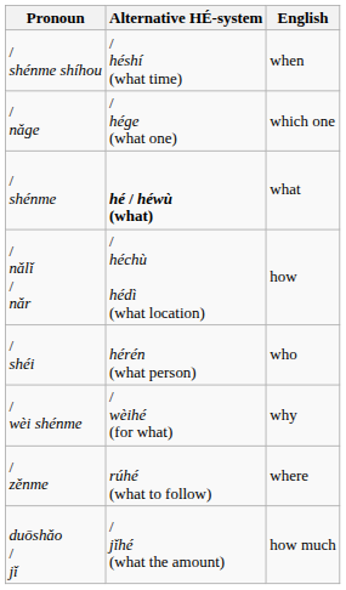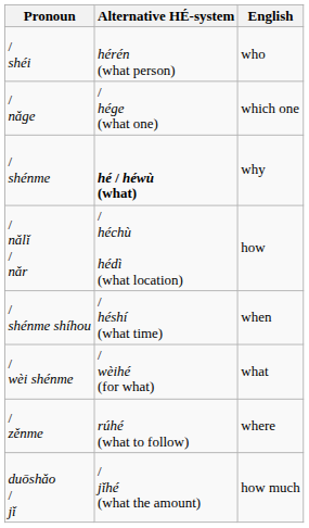 <table class="wikitable">
 <tr>
 <th>Pronoun</th>
 <th>Alternative HÉ-system</th>
 <th>English</th>
 </tr>
 <tr>
-<td> / <br><em>shénme shíhou</em></td>
-<td> / <br><em>héshí</em><br>(what time)</td>
-<td>when</td>
+<td> / <br><em>shéi</em></td>
+<td><br><em>hérén</em><br>(what person)</td>
+<td>who</td>
 </tr>
 <tr>
 <td> / <br><em>nǎge</em></td>
 <td> / <br><em>hége</em><br>(what one)</td>
 <td>which one</td>
 </tr>
 <tr>
 <td> / <br><em>shénme</em></td>
 <td><strong> <br> <br><em>hé</em> / <em>héwù</em><br>(what)</strong></td>
-<td>what</td>
+<td>why</td>
 </tr>
 <tr>
 <td> /  <br><em>nǎlǐ</em> <br>  /  <br> <em>nǎr</em></td>
 <td> /  <br><em>héchù</em> <br>  <br> <em>hédì</em><br>(what location)</td>
 <td>how</td>
 </tr>
 <tr>
-<td> / <br><em>shéi</em></td>
-<td><br><em>hérén</em><br>(what person)</td>
-<td>who</td>
+<td> / <br><em>shénme shíhou</em></td>
+<td> / <br><em>héshí</em><br>(what time)</td>
+<td>when</td>
 </tr>
 <tr>
 <td> / <br><em>wèi shénme</em></td>
 <td> / <br><em>wèihé</em><br>(for what)</td>
-<td>why</td>
+<td>what</td>
 </tr>
 <tr>
 <td> / <br><em>zěnme</em></td>
 <td><br><em>rúhé</em><br>(what to follow)</td>
 <td>where</td>
 </tr>
 <tr>
 <td> <br><em>duōshǎo</em> <br>  / <br><em>jǐ</em></td>
 <td> / <br><em>jǐhé</em><br>(what the amount)</td>
 <td>how much</td>
 </tr>
 </table>
